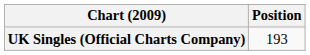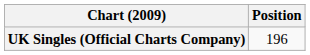 <table class="wikitable sortable plainrowheaders" style="text-align:center">
 <tr>
 <th>Chart (2009)</th>
 <th>Position</th>
 </tr>
 <tr>
 <th scope="row">UK Singles (Official Charts Company)</th>
-<td style="text-align:center;">193</td>
+<td style="text-align:center;">196</td>
 </tr>
 </table>
